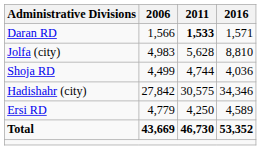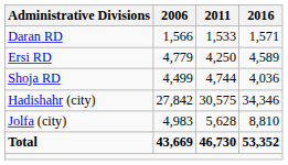 <table class="wikitable">
 <tr>
 <th>Administrative Divisions</th>
 <th>2006</th>
 <th>2011</th>
 <th>2016</th>
 </tr>
 <tr>
 <td><a href='#'>Daran RD</a></td>
 <td style="text-align: right;">1,566</td>
-<td style="text-align: right;"><strong>1,533</strong></td>
+<td style="text-align: right;">1,533</td>
 <td style="text-align: right;">1,571</td>
 </tr>
 <tr>
-<td><a href='#'>Jolfa</a> (city)</td>
-<td style="text-align: right;">4,983</td>
-<td style="text-align: right;">5,628</td>
-<td style="text-align: right;">8,810</td>
+<td><a href='#'>Ersi RD</a></td>
+<td style="text-align: right;">4,779</td>
+<td style="text-align: right;">4,250</td>
+<td style="text-align: right;">4,589</td>
 </tr>
 <tr>
 <td><a href='#'>Shoja RD</a></td>
 <td style="text-align: right;">4,499</td>
 <td style="text-align: right;">4,744</td>
 <td style="text-align: right;">4,036</td>
 </tr>
 <tr>
 <td><a href='#'>Hadishahr</a> (city)</td>
 <td style="text-align: right;">27,842</td>
 <td style="text-align: right;">30,575</td>
 <td style="text-align: right;">34,346</td>
 </tr>
 <tr>
-<td><a href='#'>Ersi RD</a></td>
-<td style="text-align: right;">4,779</td>
-<td style="text-align: right;">4,250</td>
-<td style="text-align: right;">4,589</td>
+<td><a href='#'>Jolfa</a> (city)</td>
+<td style="text-align: right;">4,983</td>
+<td style="text-align: right;">5,628</td>
+<td style="text-align: right;">8,810</td>
 </tr>
 <tr>
 <td><strong>Total</strong></td>
 <td style="text-align: right;"><strong>43,669</strong></td>
 <td style="text-align: right;"><strong>46,730</strong></td>
 <td style="text-align: right;"><strong>53,352</strong></td>
 </tr>
 <tr>
 <td colspan=4></td>
 </tr>
 </table>
